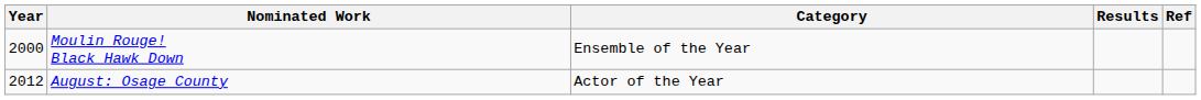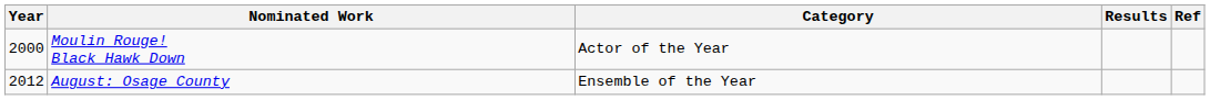 <table class="wikitable">
 <tr>
 <th scope="col" style="width:1em;">Year</th>
 <th scope="col" style="width:35em;">Nominated Work</th>
 <th scope="col" style="width:35em;">Category</th>
 <th scope="col" style="width:1em;">Results</th>
 <th scope="col" style="width:1em;">Ref</th>
 </tr>
 <tr>
 <td>2000</td>
 <td><em><a href='#'>Moulin Rouge!</a></em><br><em><a href='#'>Black Hawk Down</a></em></td>
-<td>Ensemble of the Year</td>
+<td>Actor of the Year</td>
 <td></td>
 <td></td>
 </tr>
 <tr>
 <td>2012</td>
 <td><em><a href='#'>August: Osage County</a></em></td>
-<td>Actor of the Year</td>
+<td>Ensemble of the Year</td>
 <td></td>
 <td></td>
 </tr>
 </table>
